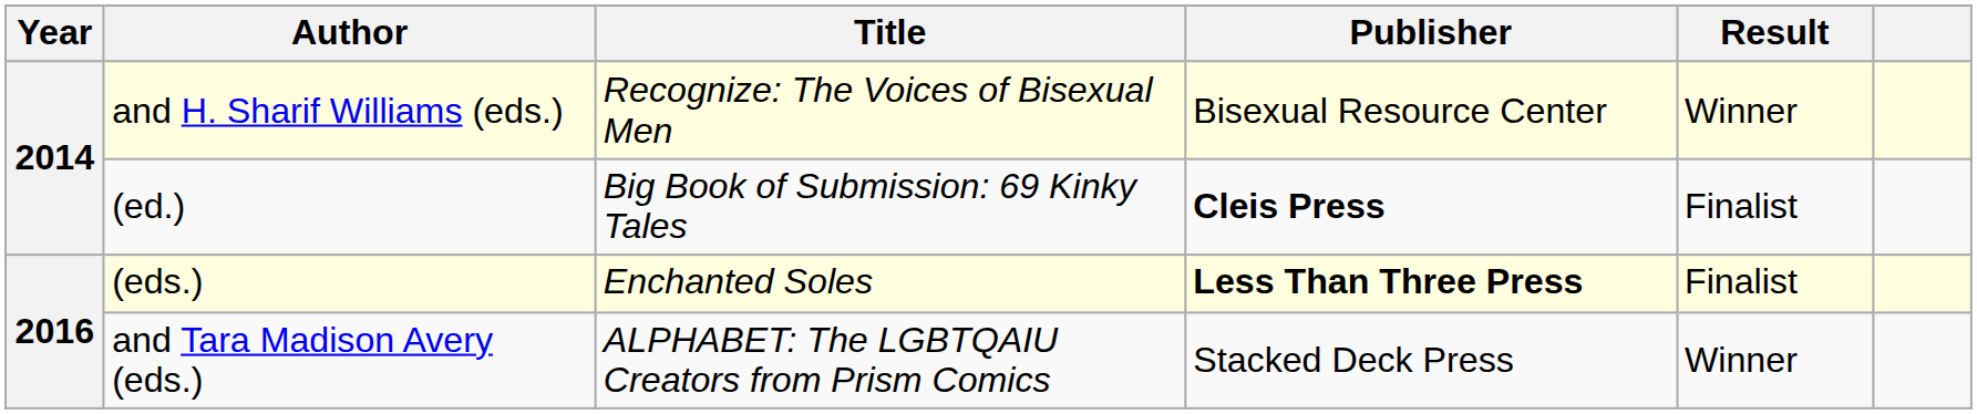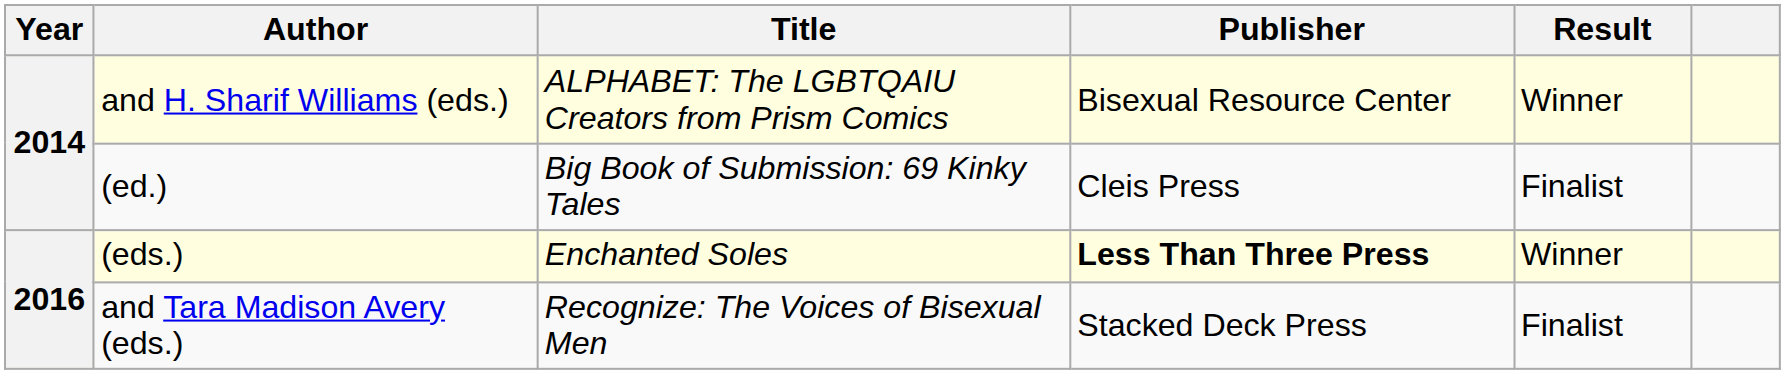 <table class="wikitable sortable mw-collapsible" style=width:100%>
 <tr>
 <th scope="col" width="5%">Year</th>
 <th scope="col" width="25%">Author</th>
 <th scope="col" width="30%">Title</th>
 <th scope="col" width="25%">Publisher</th>
 <th scope="col" width="10%">Result</th>
 <th scope="col" width="5%"></th>
 </tr>
 <tr style="background:lightyellow">
 <th rowspan="2">2014</th>
 <td> and <a href='#'>H. Sharif Williams</a> (eds.)</td>
-<td><em>Recognize: The Voices of Bisexual Men</em></td>
+<td><em>ALPHABET: The LGBTQAIU Creators from Prism Comics</em></td>
 <td>Bisexual Resource Center</td>
 <td>Winner</td>
 <td></td>
 </tr>
 <tr>
 <td> (ed.)</td>
 <td><em>Big Book of Submission: 69 Kinky Tales</em></td>
-<td><strong>Cleis Press</strong></td>
+<td>Cleis Press</td>
 <td>Finalist</td>
 <td></td>
 </tr>
 <tr style="background:lightyellow">
 <th rowspan="2">2016</th>
 <td> (eds.)</td>
 <td><em>Enchanted Soles</em></td>
 <td><strong>Less Than Three Press</strong></td>
-<td>Finalist</td>
+<td>Winner</td>
 <td></td>
 </tr>
 <tr>
 <td> and <a href='#'>Tara Madison Avery</a> (eds.)</td>
-<td><em>ALPHABET: The LGBTQAIU Creators from Prism Comics</em></td>
+<td><em>Recognize: The Voices of Bisexual Men</em></td>
 <td>Stacked Deck Press</td>
-<td>Winner</td>
+<td>Finalist</td>
 <td></td>
 </tr>
 </table>
